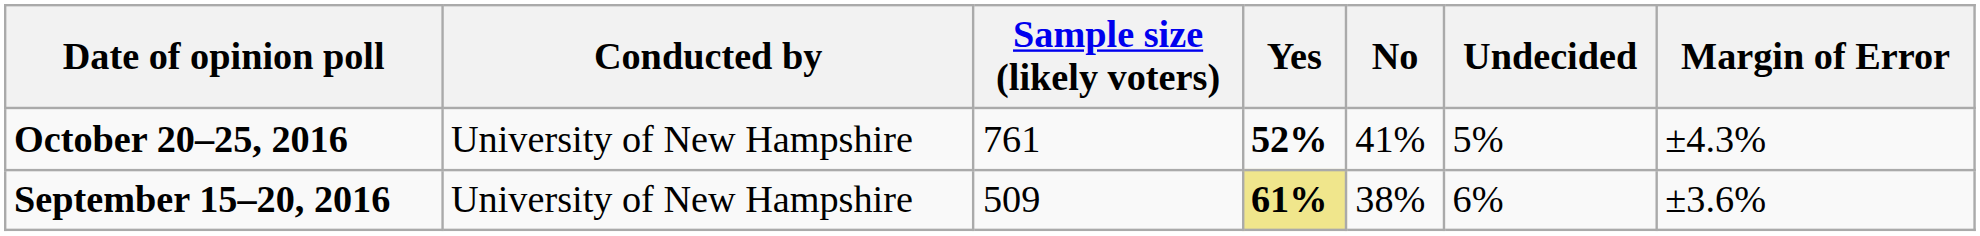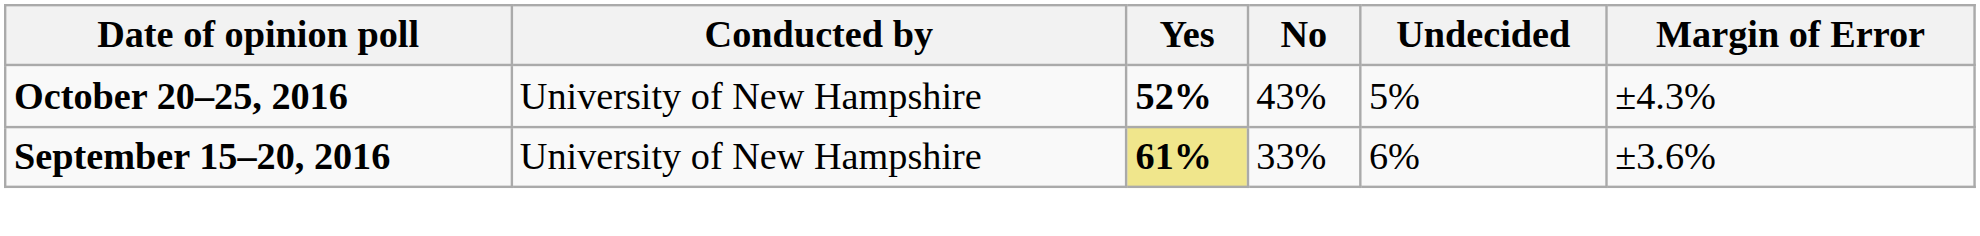 <table class="wikitable" style="width:825px;">
 <tr>
 <th>Date of opinion poll</th>
 <th>Conducted by</th>
-<th><a href='#'>Sample size</a><br>(likely voters)</th>
 <th>Yes</th>
 <th>No</th>
 <th>Undecided</th>
 <th>Margin of Error</th>
 </tr>
 <tr>
 <td><strong>October 20–25, 2016</strong></td>
 <td>University of New Hampshire</td>
-<td>761</td>
 <td><strong>52%</strong></td>
-<td>41%</td>
+<td>43%</td>
 <td>5%</td>
 <td>±4.3%</td>
 </tr>
 <tr>
 <td><strong>September 15–20, 2016</strong></td>
 <td>University of New Hampshire</td>
-<td>509</td>
 <td style="background: khaki;"><strong>61%</strong></td>
-<td>38%</td>
+<td>33%</td>
 <td>6%</td>
 <td>±3.6%</td>
 </tr>
 </table>
